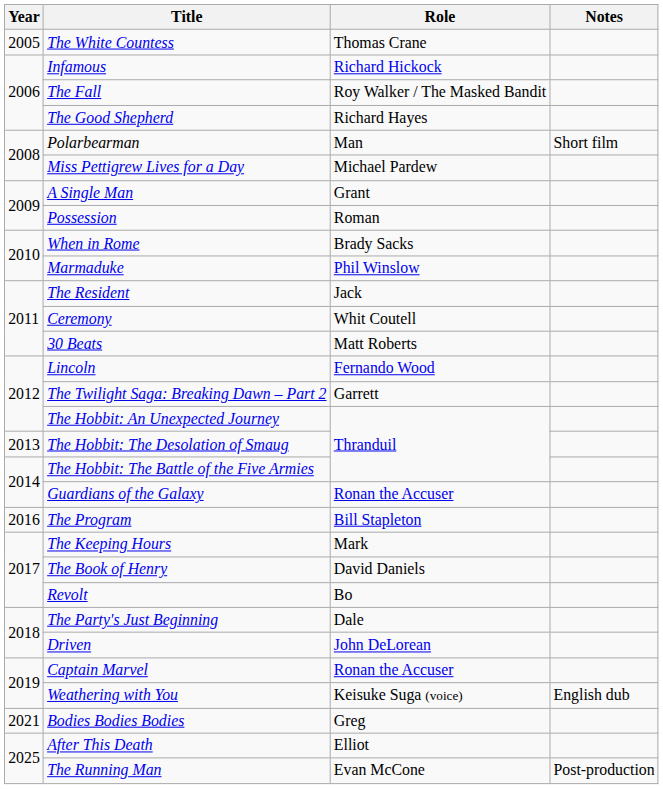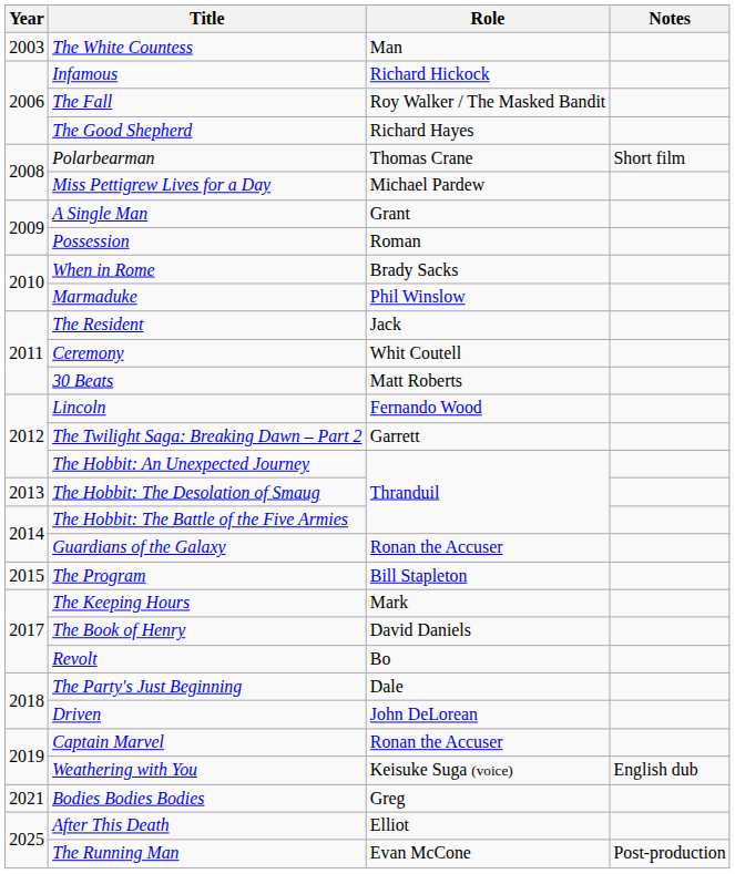 <table class="wikitable sortable">
 <tr>
 <th>Year</th>
 <th>Title</th>
 <th>Role</th>
 <th class="unsortable">Notes</th>
 </tr>
 <tr>
-<td>2005</td>
+<td>2003</td>
 <td><em><a href='#'>The White Countess</a></em></td>
-<td>Thomas Crane</td>
+<td>Man</td>
 <td></td>
 </tr>
 <tr>
 <td rowspan=3>2006</td>
 <td><em><a href='#'>Infamous</a></em></td>
 <td><a href='#'>Richard Hickock</a></td>
 <td></td>
 </tr>
 <tr>
 <td><em><a href='#'>The Fall</a></em></td>
 <td>Roy Walker / The Masked Bandit</td>
 <td></td>
 </tr>
 <tr>
 <td><em><a href='#'>The Good Shepherd</a></em></td>
 <td>Richard Hayes</td>
 <td></td>
 </tr>
 <tr>
 <td rowspan=2>2008</td>
 <td><em>Polarbearman</em></td>
-<td>Man</td>
+<td>Thomas Crane</td>
 <td>Short film</td>
 </tr>
 <tr>
 <td><em><a href='#'>Miss Pettigrew Lives for a Day</a></em></td>
 <td>Michael Pardew</td>
 <td></td>
 </tr>
 <tr>
 <td rowspan=2>2009</td>
 <td><em><a href='#'>A Single Man</a></em></td>
 <td>Grant</td>
 <td></td>
 </tr>
 <tr>
 <td><em><a href='#'>Possession</a></em></td>
 <td>Roman</td>
 <td></td>
 </tr>
 <tr>
 <td rowspan=2>2010</td>
 <td><em><a href='#'>When in Rome</a></em></td>
 <td>Brady Sacks</td>
 <td></td>
 </tr>
 <tr>
 <td><em><a href='#'>Marmaduke</a></em></td>
 <td><a href='#'>Phil Winslow</a></td>
 <td></td>
 </tr>
 <tr>
 <td rowspan=3>2011</td>
 <td><em><a href='#'>The Resident</a></em></td>
 <td>Jack</td>
 <td></td>
 </tr>
 <tr>
 <td><em><a href='#'>Ceremony</a></em></td>
 <td>Whit Coutell</td>
 <td></td>
 </tr>
 <tr>
 <td><em><a href='#'>30 Beats</a></em></td>
 <td>Matt Roberts</td>
 <td></td>
 </tr>
 <tr>
 <td rowspan=3>2012</td>
 <td><em><a href='#'>Lincoln</a></em></td>
 <td><a href='#'>Fernando Wood</a></td>
 <td></td>
 </tr>
 <tr>
 <td><em><a href='#'>The Twilight Saga: Breaking Dawn – Part 2</a></em></td>
 <td>Garrett</td>
 <td></td>
 </tr>
 <tr>
 <td><em><a href='#'>The Hobbit: An Unexpected Journey</a></em></td>
 <td rowspan=3><a href='#'>Thranduil</a></td>
 <td></td>
 </tr>
 <tr>
 <td>2013</td>
 <td><em><a href='#'>The Hobbit: The Desolation of Smaug</a></em></td>
 <td></td>
 </tr>
 <tr>
 <td rowspan=2>2014</td>
 <td><em><a href='#'>The Hobbit: The Battle of the Five Armies</a></em></td>
 <td></td>
 </tr>
 <tr>
 <td><em><a href='#'>Guardians of the Galaxy</a></em></td>
 <td><a href='#'>Ronan the Accuser</a></td>
 <td></td>
 </tr>
 <tr>
-<td>2016</td>
+<td>2015</td>
 <td><em><a href='#'>The Program</a></em></td>
 <td><a href='#'>Bill Stapleton</a></td>
 <td></td>
 </tr>
 <tr>
 <td rowspan=3>2017</td>
 <td><em><a href='#'>The Keeping Hours</a></em></td>
 <td>Mark</td>
 <td></td>
 </tr>
 <tr>
 <td><em><a href='#'>The Book of Henry</a></em></td>
 <td>David Daniels</td>
 <td></td>
 </tr>
 <tr>
 <td><em><a href='#'>Revolt</a></em></td>
 <td>Bo</td>
 <td></td>
 </tr>
 <tr>
 <td rowspan=2>2018</td>
 <td><em><a href='#'>The Party's Just Beginning</a></em></td>
 <td>Dale</td>
 <td></td>
 </tr>
 <tr>
 <td><em><a href='#'>Driven</a></em></td>
 <td><a href='#'>John DeLorean</a></td>
 <td></td>
 </tr>
 <tr>
 <td rowspan=2>2019</td>
 <td><em><a href='#'>Captain Marvel</a></em></td>
 <td><a href='#'>Ronan the Accuser</a></td>
 <td></td>
 </tr>
 <tr>
 <td><em><a href='#'>Weathering with You</a></em></td>
 <td>Keisuke Suga <small>(voice)</small></td>
 <td>English dub</td>
 </tr>
 <tr>
 <td>2021</td>
 <td><em><a href='#'>Bodies Bodies Bodies</a></em></td>
 <td>Greg</td>
 <td></td>
 </tr>
 <tr>
 <td rowspan="2">2025</td>
 <td><em><a href='#'>After This Death</a></em></td>
 <td>Elliot</td>
 <td></td>
 </tr>
 <tr>
 <td><em><a href='#'>The Running Man</a></em></td>
 <td>Evan McCone</td>
 <td>Post-production</td>
 </tr>
 </table>
